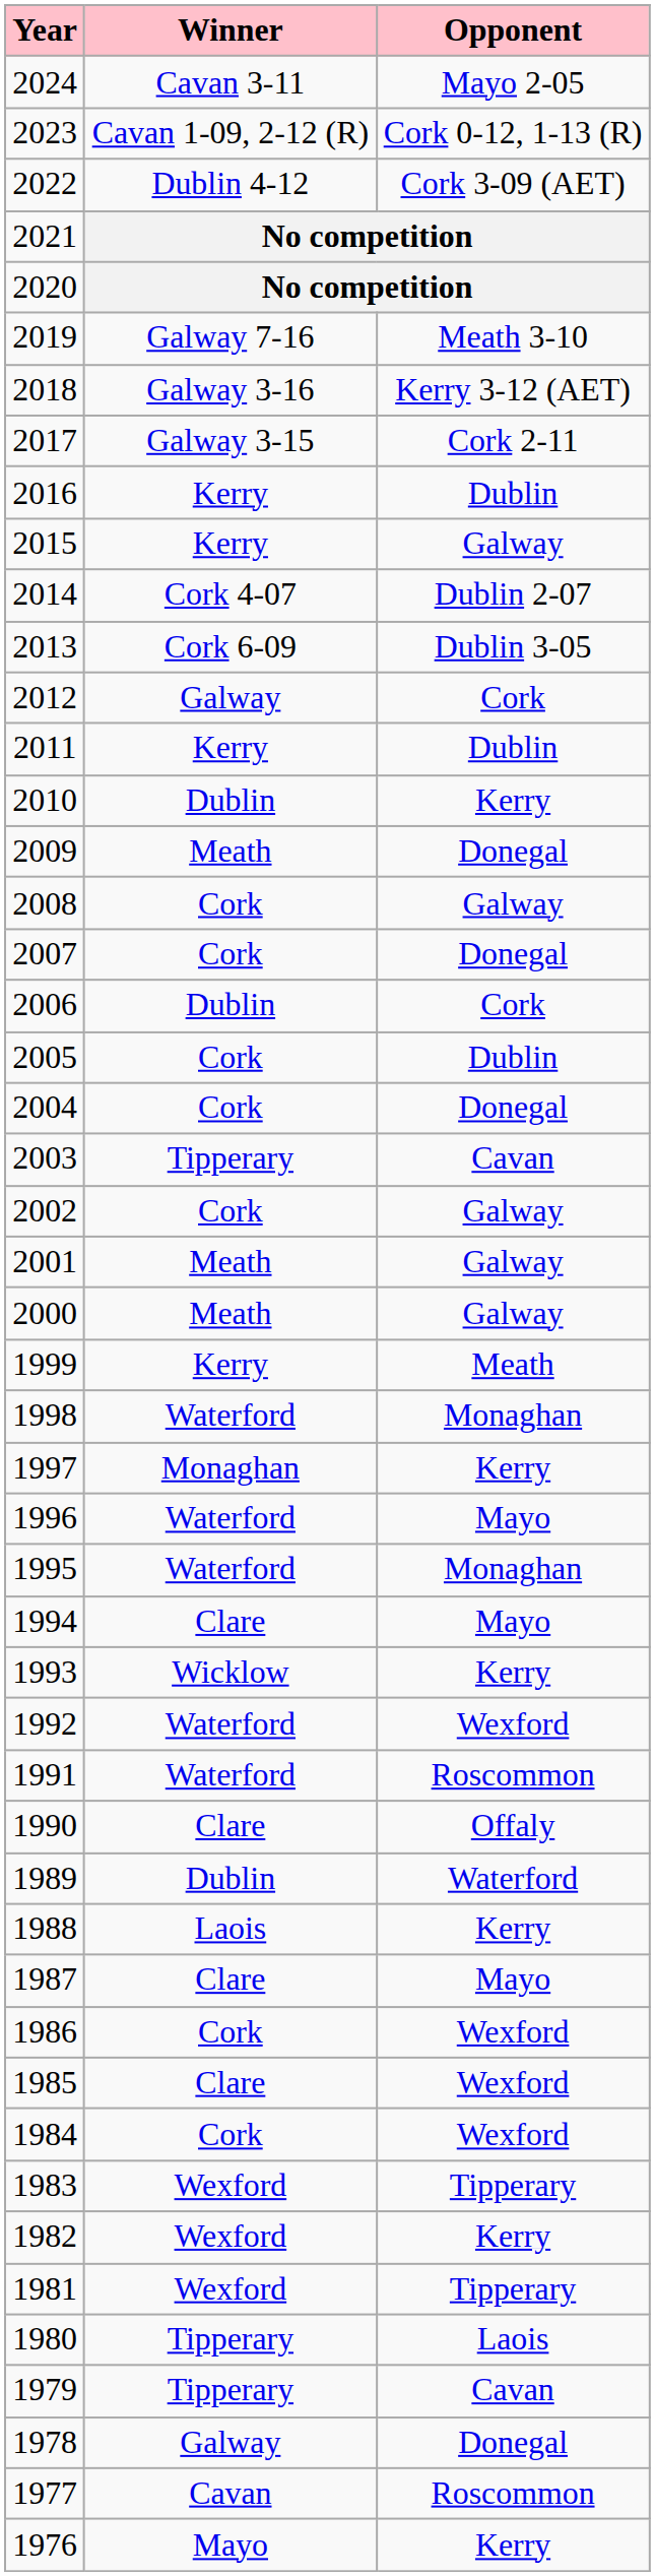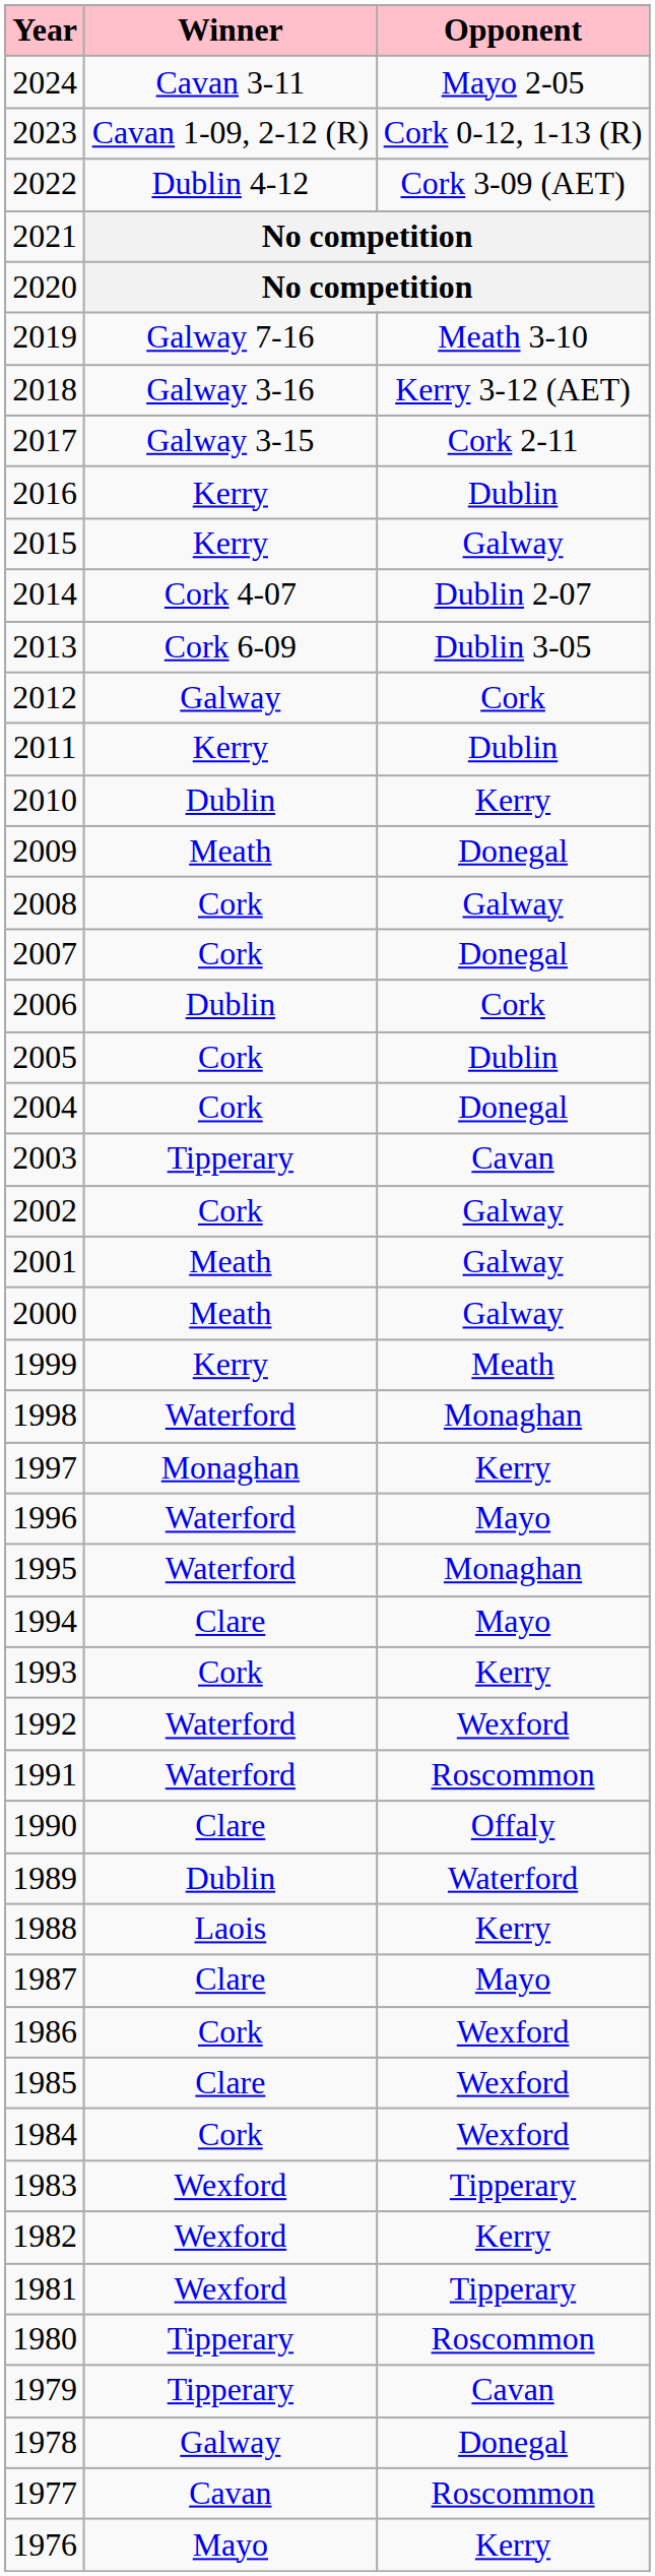 <table class="wikitable" style="text-align:center;">
 <tr>
 <th style="background:pink;"><strong>Year</strong></th>
 <th style="background:pink;"><strong>Winner</strong></th>
 <th style="background:pink;"><strong>Opponent</strong></th>
 </tr>
 <tr>
 <td>2024</td>
 <td><a href='#'>Cavan</a> 3-11</td>
 <td><a href='#'>Mayo</a> 2-05</td>
 </tr>
 <tr>
 <td>2023</td>
 <td><a href='#'>Cavan</a> 1-09, 2-12 (R)</td>
 <td><a href='#'>Cork</a> 0-12, 1-13 (R)</td>
 </tr>
 <tr>
 <td>2022</td>
 <td><a href='#'>Dublin</a> 4-12</td>
 <td><a href='#'>Cork</a> 3-09 (AET)</td>
 </tr>
 <tr>
 <td>2021</td>
 <th colspan=2 align=center>No competition</th>
 </tr>
 <tr>
 <td>2020</td>
 <th colspan=2 align=center>No competition</th>
 </tr>
 <tr>
 <td>2019</td>
 <td><a href='#'>Galway</a> 7-16</td>
 <td><a href='#'>Meath</a>  3-10</td>
 </tr>
 <tr>
 <td>2018</td>
 <td><a href='#'>Galway</a> 3-16</td>
 <td><a href='#'>Kerry</a> 3-12 (AET)</td>
 </tr>
 <tr>
 <td>2017</td>
 <td><a href='#'>Galway</a> 3-15</td>
 <td><a href='#'>Cork</a> 2-11</td>
 </tr>
 <tr>
 <td>2016</td>
 <td><a href='#'>Kerry</a></td>
 <td><a href='#'>Dublin</a></td>
 </tr>
 <tr>
 <td>2015</td>
 <td><a href='#'>Kerry</a></td>
 <td><a href='#'>Galway</a></td>
 </tr>
 <tr>
 <td>2014</td>
 <td><a href='#'>Cork</a> 4-07</td>
 <td><a href='#'>Dublin</a> 2-07</td>
 </tr>
 <tr>
 <td>2013</td>
 <td><a href='#'>Cork</a> 6-09</td>
 <td><a href='#'>Dublin</a> 3-05</td>
 </tr>
 <tr>
 <td>2012</td>
 <td><a href='#'>Galway</a></td>
 <td><a href='#'>Cork</a></td>
 </tr>
 <tr>
 <td>2011</td>
 <td><a href='#'>Kerry</a></td>
 <td><a href='#'>Dublin</a></td>
 </tr>
 <tr>
 <td>2010</td>
 <td><a href='#'>Dublin</a></td>
 <td><a href='#'>Kerry</a></td>
 </tr>
 <tr>
 <td>2009</td>
 <td><a href='#'>Meath</a></td>
 <td><a href='#'>Donegal</a></td>
 </tr>
 <tr>
 <td>2008</td>
 <td><a href='#'>Cork</a></td>
 <td><a href='#'>Galway</a></td>
 </tr>
 <tr>
 <td>2007</td>
 <td><a href='#'>Cork</a></td>
 <td><a href='#'>Donegal</a></td>
 </tr>
 <tr>
 <td>2006</td>
 <td><a href='#'>Dublin</a></td>
 <td><a href='#'>Cork</a></td>
 </tr>
 <tr>
 <td>2005</td>
 <td><a href='#'>Cork</a></td>
 <td><a href='#'>Dublin</a></td>
 </tr>
 <tr>
 <td>2004</td>
 <td><a href='#'>Cork</a></td>
 <td><a href='#'>Donegal</a></td>
 </tr>
 <tr>
 <td>2003</td>
 <td><a href='#'>Tipperary</a></td>
 <td><a href='#'>Cavan</a></td>
 </tr>
 <tr>
 <td>2002</td>
 <td><a href='#'>Cork</a></td>
 <td><a href='#'>Galway</a></td>
 </tr>
 <tr>
 <td>2001</td>
 <td><a href='#'>Meath</a></td>
 <td><a href='#'>Galway</a></td>
 </tr>
 <tr>
 <td>2000</td>
 <td><a href='#'>Meath</a></td>
 <td><a href='#'>Galway</a></td>
 </tr>
 <tr>
 <td>1999</td>
 <td><a href='#'>Kerry</a></td>
 <td><a href='#'>Meath</a></td>
 </tr>
 <tr>
 <td>1998</td>
 <td><a href='#'>Waterford</a></td>
 <td><a href='#'>Monaghan</a></td>
 </tr>
 <tr>
 <td>1997</td>
 <td><a href='#'>Monaghan</a></td>
 <td><a href='#'>Kerry</a></td>
 </tr>
 <tr>
 <td>1996</td>
 <td><a href='#'>Waterford</a></td>
 <td><a href='#'>Mayo</a></td>
 </tr>
 <tr>
 <td>1995</td>
 <td><a href='#'>Waterford</a></td>
 <td><a href='#'>Monaghan</a></td>
 </tr>
 <tr>
 <td>1994</td>
 <td><a href='#'>Clare</a></td>
 <td><a href='#'>Mayo</a></td>
 </tr>
 <tr>
 <td>1993</td>
-<td><a href='#'>Wicklow</a></td>
+<td><a href='#'>Cork</a></td>
 <td><a href='#'>Kerry</a></td>
 </tr>
 <tr>
 <td>1992</td>
 <td><a href='#'>Waterford</a></td>
 <td><a href='#'>Wexford</a></td>
 </tr>
 <tr>
 <td>1991</td>
 <td><a href='#'>Waterford</a></td>
 <td><a href='#'>Roscommon</a></td>
 </tr>
 <tr>
 <td>1990</td>
 <td><a href='#'>Clare</a></td>
 <td><a href='#'>Offaly</a></td>
 </tr>
 <tr>
 <td>1989</td>
 <td><a href='#'>Dublin</a></td>
 <td><a href='#'>Waterford</a></td>
 </tr>
 <tr>
 <td>1988</td>
 <td><a href='#'>Laois</a></td>
 <td><a href='#'>Kerry</a></td>
 </tr>
 <tr>
 <td>1987</td>
 <td><a href='#'>Clare</a></td>
 <td><a href='#'>Mayo</a></td>
 </tr>
 <tr>
 <td>1986</td>
 <td><a href='#'>Cork</a></td>
 <td><a href='#'>Wexford</a></td>
 </tr>
 <tr>
 <td>1985</td>
 <td><a href='#'>Clare</a></td>
 <td><a href='#'>Wexford</a></td>
 </tr>
 <tr>
 <td>1984</td>
 <td><a href='#'>Cork</a></td>
 <td><a href='#'>Wexford</a></td>
 </tr>
 <tr>
 <td>1983</td>
 <td><a href='#'>Wexford</a></td>
 <td><a href='#'>Tipperary</a></td>
 </tr>
 <tr>
 <td>1982</td>
 <td><a href='#'>Wexford</a></td>
 <td><a href='#'>Kerry</a></td>
 </tr>
 <tr>
 <td>1981</td>
 <td><a href='#'>Wexford</a></td>
 <td><a href='#'>Tipperary</a></td>
 </tr>
 <tr>
 <td>1980</td>
 <td><a href='#'>Tipperary</a></td>
-<td><a href='#'>Laois</a></td>
+<td><a href='#'>Roscommon</a></td>
 </tr>
 <tr>
 <td>1979</td>
 <td><a href='#'>Tipperary</a></td>
 <td><a href='#'>Cavan</a></td>
 </tr>
 <tr>
 <td>1978</td>
 <td><a href='#'>Galway</a></td>
 <td><a href='#'>Donegal</a></td>
 </tr>
 <tr>
 <td>1977</td>
 <td><a href='#'>Cavan</a></td>
 <td><a href='#'>Roscommon</a></td>
 </tr>
 <tr>
 <td>1976</td>
 <td><a href='#'>Mayo</a></td>
 <td><a href='#'>Kerry</a></td>
 </tr>
 </table>
